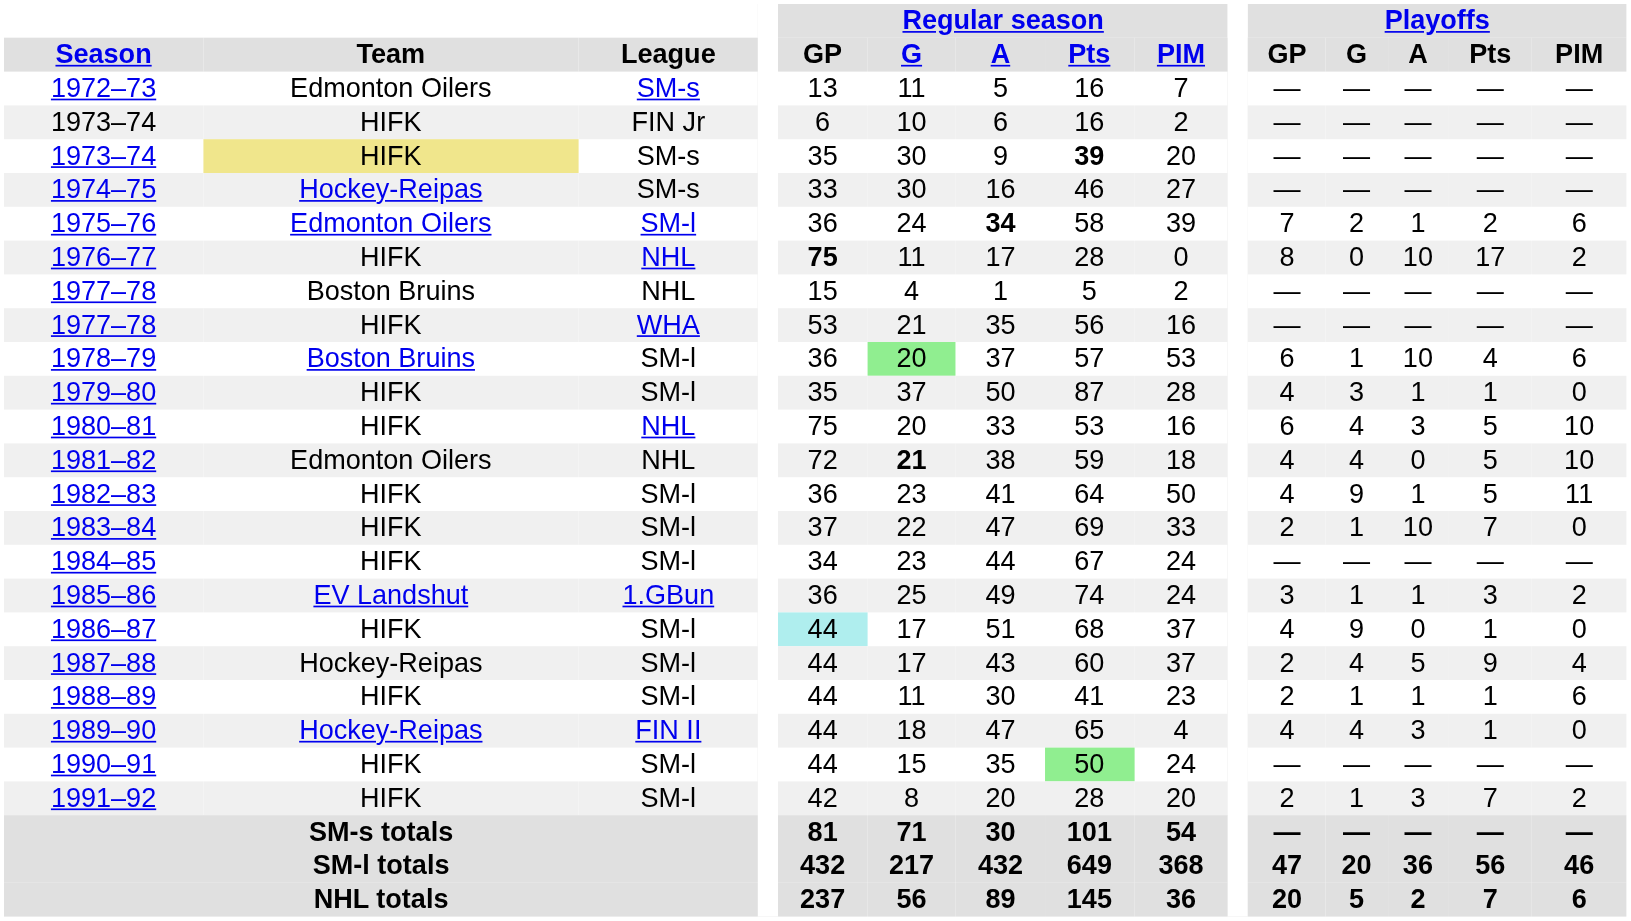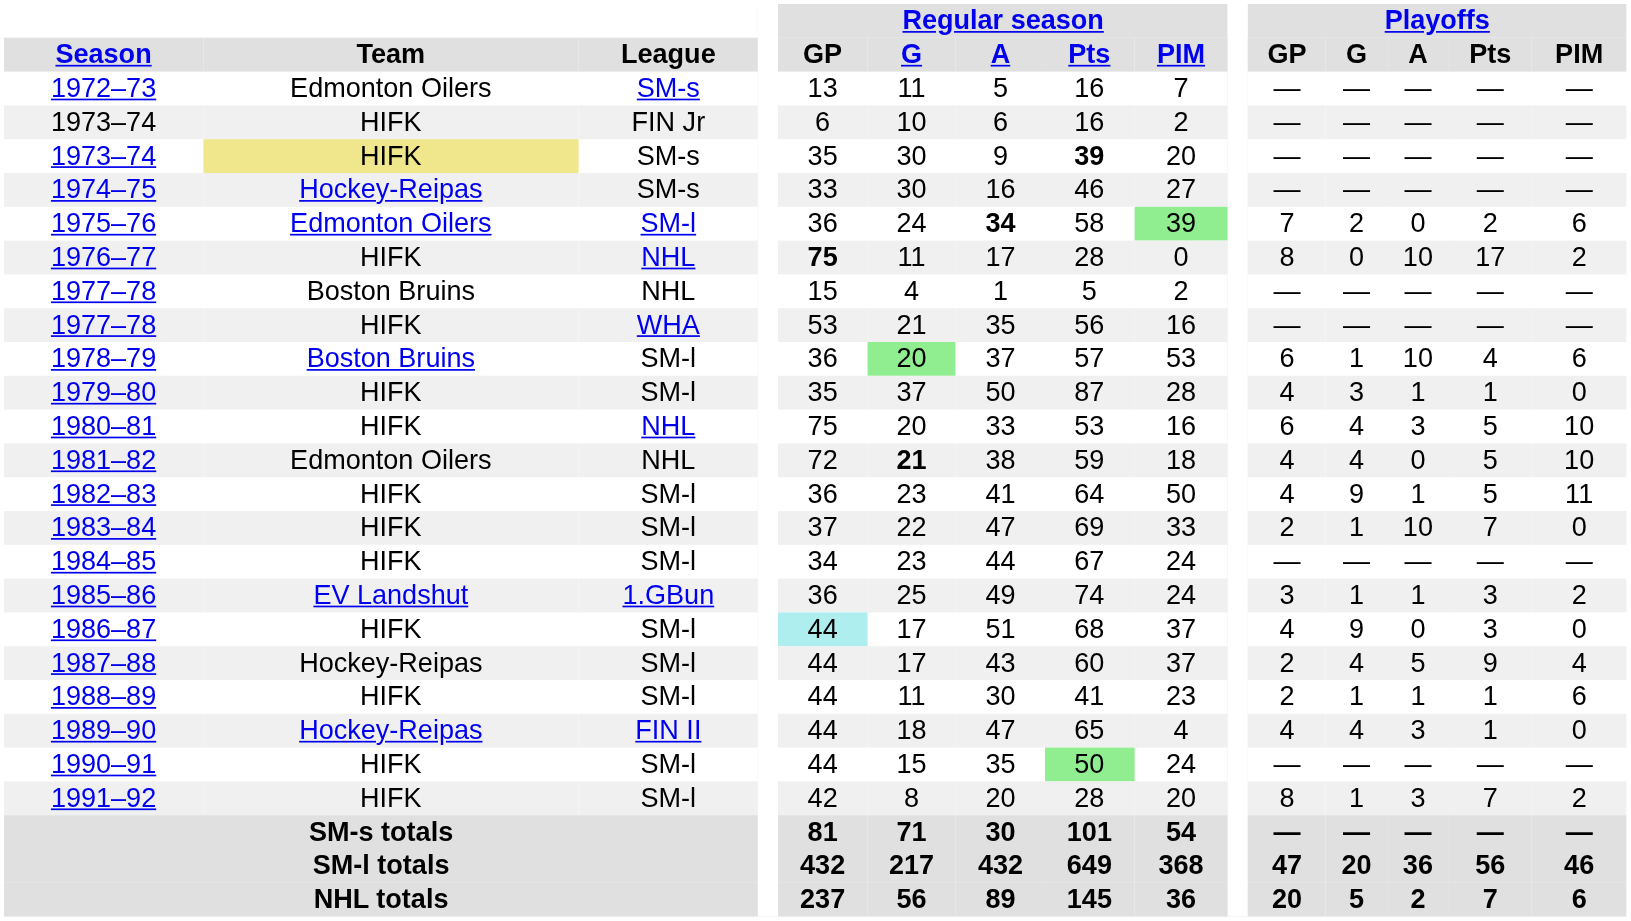 <table border="0" cellpadding="1" cellspacing="0" style="text-align:center; width:60em">
 <tr bgcolor="#e0e0e0">
 <th colspan="3" bgcolor="#ffffff"> </th>
 <th rowspan="99" bgcolor="#ffffff"> </th>
 <th colspan="5"><a href='#'>Regular season</a></th>
 <th rowspan="99" bgcolor="#ffffff"> </th>
 <th colspan="5"><a href='#'>Playoffs</a></th>
 </tr>
 <tr bgcolor="#e0e0e0">
 <th><a href='#'>Season</a></th>
 <th>Team</th>
 <th>League</th>
 <th>GP</th>
 <th><a href='#'>G</a></th>
 <th><a href='#'>A</a></th>
 <th><a href='#'>Pts</a></th>
 <th><a href='#'>PIM</a></th>
 <th>GP</th>
 <th>G</th>
 <th>A</th>
 <th>Pts</th>
 <th>PIM</th>
 </tr>
 <tr>
 <td><a href='#'>1972–73</a></td>
 <td>Edmonton Oilers</td>
 <td><a href='#'>SM-s</a></td>
 <td>13</td>
 <td>11</td>
 <td>5</td>
 <td>16</td>
 <td>7</td>
 <td>—</td>
 <td>—</td>
 <td>—</td>
 <td>—</td>
 <td>—</td>
 </tr>
 <tr bgcolor="#f0f0f0">
 <td>1973–74</td>
 <td>HIFK</td>
 <td>FIN Jr</td>
 <td>6</td>
 <td>10</td>
 <td>6</td>
 <td>16</td>
 <td>2</td>
 <td>—</td>
 <td>—</td>
 <td>—</td>
 <td>—</td>
 <td>—</td>
 </tr>
 <tr>
 <td><a href='#'>1973–74</a></td>
 <td style="background: khaki;">HIFK</td>
 <td>SM-s</td>
 <td>35</td>
 <td>30</td>
 <td>9</td>
 <td><strong>39</strong></td>
 <td>20</td>
 <td>—</td>
 <td>—</td>
 <td>—</td>
 <td>—</td>
 <td>—</td>
 </tr>
 <tr bgcolor="#f0f0f0">
 <td><a href='#'>1974–75</a></td>
 <td><a href='#'>Hockey-Reipas</a></td>
 <td>SM-s</td>
 <td>33</td>
 <td>30</td>
 <td>16</td>
 <td>46</td>
 <td>27</td>
 <td>—</td>
 <td>—</td>
 <td>—</td>
 <td>—</td>
 <td>—</td>
 </tr>
 <tr>
 </tr>
 <tr>
 <td><a href='#'>1975–76</a></td>
 <td><a href='#'>Edmonton Oilers</a></td>
 <td><a href='#'>SM-l</a></td>
 <td>36</td>
 <td>24</td>
 <td><strong>34</strong></td>
 <td>58</td>
-<td>39</td>
+<td style="background: lightgreen;">39</td>
 <td>7</td>
 <td>2</td>
-<td>1</td>
+<td>0</td>
 <td>2</td>
 <td>6</td>
 </tr>
 <tr bgcolor="#f0f0f0">
 <td><a href='#'>1976–77</a></td>
 <td>HIFK</td>
 <td><a href='#'>NHL</a></td>
 <td><strong>75</strong></td>
 <td>11</td>
 <td>17</td>
 <td>28</td>
 <td>0</td>
 <td>8</td>
 <td>0</td>
 <td>10</td>
 <td>17</td>
 <td>2</td>
 </tr>
 <tr>
 <td><a href='#'>1977–78</a></td>
 <td>Boston Bruins</td>
 <td>NHL</td>
 <td>15</td>
 <td>4</td>
 <td>1</td>
 <td>5</td>
 <td>2</td>
 <td>—</td>
 <td>—</td>
 <td>—</td>
 <td>—</td>
 <td>—</td>
 </tr>
 <tr bgcolor="#f0f0f0">
 <td><a href='#'>1977–78</a></td>
 <td>HIFK</td>
 <td><a href='#'>WHA</a></td>
 <td>53</td>
 <td>21</td>
 <td>35</td>
 <td>56</td>
 <td>16</td>
 <td>—</td>
 <td>—</td>
 <td>—</td>
 <td>—</td>
 <td>—</td>
 </tr>
 <tr>
 <td><a href='#'>1978–79</a></td>
 <td><a href='#'>Boston Bruins</a></td>
 <td>SM-l</td>
 <td>36</td>
 <td style="background: lightgreen;">20</td>
 <td>37</td>
 <td>57</td>
 <td>53</td>
 <td>6</td>
 <td>1</td>
 <td>10</td>
 <td>4</td>
 <td>6</td>
 </tr>
 <tr bgcolor="#f0f0f0">
 <td><a href='#'>1979–80</a></td>
 <td>HIFK</td>
 <td>SM-l</td>
 <td>35</td>
 <td>37</td>
 <td>50</td>
 <td>87</td>
 <td>28</td>
 <td>4</td>
 <td>3</td>
 <td>1</td>
 <td>1</td>
 <td>0</td>
 </tr>
 <tr>
 <td><a href='#'>1980–81</a></td>
 <td>HIFK</td>
 <td><a href='#'>NHL</a></td>
 <td>75</td>
 <td>20</td>
 <td>33</td>
 <td>53</td>
 <td>16</td>
 <td>6</td>
 <td>4</td>
 <td>3</td>
 <td>5</td>
 <td>10</td>
 </tr>
 <tr bgcolor="#f0f0f0">
 <td><a href='#'>1981–82</a></td>
 <td>Edmonton Oilers</td>
 <td>NHL</td>
 <td>72</td>
 <td><strong>21</strong></td>
 <td>38</td>
 <td>59</td>
 <td>18</td>
 <td>4</td>
 <td>4</td>
 <td>0</td>
 <td>5</td>
 <td>10</td>
 </tr>
 <tr>
 <td><a href='#'>1982–83</a></td>
 <td>HIFK</td>
 <td>SM-l</td>
 <td>36</td>
 <td>23</td>
 <td>41</td>
 <td>64</td>
 <td>50</td>
 <td>4</td>
 <td>9</td>
 <td>1</td>
 <td>5</td>
 <td>11</td>
 </tr>
 <tr bgcolor="#f0f0f0">
 <td><a href='#'>1983–84</a></td>
 <td>HIFK</td>
 <td>SM-l</td>
 <td>37</td>
 <td>22</td>
 <td>47</td>
 <td>69</td>
 <td>33</td>
 <td>2</td>
 <td>1</td>
 <td>10</td>
 <td>7</td>
 <td>0</td>
 </tr>
 <tr>
 <td><a href='#'>1984–85</a></td>
 <td>HIFK</td>
 <td>SM-l</td>
 <td>34</td>
 <td>23</td>
 <td>44</td>
 <td>67</td>
 <td>24</td>
 <td>—</td>
 <td>—</td>
 <td>—</td>
 <td>—</td>
 <td>—</td>
 </tr>
 <tr bgcolor="#f0f0f0">
 <td><a href='#'>1985–86</a></td>
 <td><a href='#'>EV Landshut</a></td>
 <td><a href='#'>1.GBun</a></td>
 <td>36</td>
 <td>25</td>
 <td>49</td>
 <td>74</td>
 <td>24</td>
 <td>3</td>
 <td>1</td>
 <td>1</td>
 <td>3</td>
 <td>2</td>
 </tr>
 <tr>
 <td><a href='#'>1986–87</a></td>
 <td>HIFK</td>
 <td>SM-l</td>
 <td style="background: paleturquoise;">44</td>
 <td>17</td>
 <td>51</td>
 <td>68</td>
 <td>37</td>
 <td>4</td>
 <td>9</td>
 <td>0</td>
-<td>1</td>
+<td>3</td>
 <td>0</td>
 </tr>
 <tr bgcolor="#f0f0f0">
 <td><a href='#'>1987–88</a></td>
 <td>Hockey-Reipas</td>
 <td>SM-l</td>
 <td>44</td>
 <td>17</td>
 <td>43</td>
 <td>60</td>
 <td>37</td>
 <td>2</td>
 <td>4</td>
 <td>5</td>
 <td>9</td>
 <td>4</td>
 </tr>
 <tr>
 <td><a href='#'>1988–89</a></td>
 <td>HIFK</td>
 <td>SM-l</td>
 <td>44</td>
 <td>11</td>
 <td>30</td>
 <td>41</td>
 <td>23</td>
 <td>2</td>
 <td>1</td>
 <td>1</td>
 <td>1</td>
 <td>6</td>
 </tr>
 <tr bgcolor="#f0f0f0">
 <td><a href='#'>1989–90</a></td>
 <td><a href='#'>Hockey-Reipas</a></td>
 <td><a href='#'>FIN II</a></td>
 <td>44</td>
 <td>18</td>
 <td>47</td>
 <td>65</td>
 <td>4</td>
 <td>4</td>
 <td>4</td>
 <td>3</td>
 <td>1</td>
 <td>0</td>
 </tr>
 <tr>
 <td><a href='#'>1990–91</a></td>
 <td>HIFK</td>
 <td>SM-l</td>
 <td>44</td>
 <td>15</td>
 <td>35</td>
 <td style="background: lightgreen;">50</td>
 <td>24</td>
 <td>—</td>
 <td>—</td>
 <td>—</td>
 <td>—</td>
 <td>—</td>
 </tr>
 <tr bgcolor="#f0f0f0">
 <td><a href='#'>1991–92</a></td>
 <td>HIFK</td>
 <td>SM-l</td>
 <td>42</td>
 <td>8</td>
 <td>20</td>
 <td>28</td>
 <td>20</td>
-<td>2</td>
+<td>8</td>
 <td>1</td>
 <td>3</td>
 <td>7</td>
 <td>2</td>
 </tr>
 <tr bgcolor="#e0e0e0">
 <th colspan="3">SM-s totals</th>
 <th>81</th>
 <th>71</th>
 <th>30</th>
 <th>101</th>
 <th>54</th>
 <th>—</th>
 <th>—</th>
 <th>—</th>
 <th>—</th>
 <th>—</th>
 </tr>
 <tr bgcolor="#e0e0e0">
 <th colspan="3">SM-l totals</th>
 <th>432</th>
 <th>217</th>
 <th>432</th>
 <th>649</th>
 <th>368</th>
 <th>47</th>
 <th>20</th>
 <th>36</th>
 <th>56</th>
 <th>46</th>
 </tr>
 <tr bgcolor="#e0e0e0">
 <th colspan="3">NHL totals</th>
 <th>237</th>
 <th>56</th>
 <th>89</th>
 <th>145</th>
 <th>36</th>
 <th>20</th>
 <th>5</th>
 <th>2</th>
 <th>7</th>
 <th>6</th>
 </tr>
 </table>
